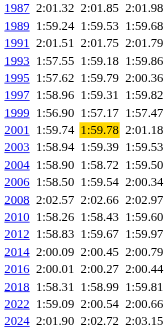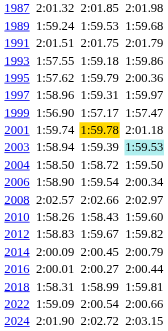 <table>
 <tr valign="top">
 <td><a href='#'>1987</a><br></td>
 <td></td>
 <td>2:01.32</td>
 <td></td>
 <td>2:01.85 </td>
 <td></td>
 <td>2:01.98</td>
 </tr>
 <tr valign="top">
 <td><a href='#'>1989</a><br></td>
 <td></td>
 <td>1:59.24 </td>
 <td></td>
 <td>1:59.53 </td>
 <td></td>
 <td>1:59.68 </td>
 </tr>
 <tr valign="top">
 <td><a href='#'>1991</a><br></td>
 <td></td>
 <td>2:01.51</td>
 <td></td>
 <td>2:01.75</td>
 <td></td>
 <td>2:01.79</td>
 </tr>
 <tr valign="top">
 <td><a href='#'>1993</a><br></td>
 <td></td>
 <td>1:57.55 </td>
 <td></td>
 <td>1:59.18 </td>
 <td></td>
 <td>1:59.86 </td>
 </tr>
 <tr valign="top">
 <td><a href='#'>1995</a><br></td>
 <td></td>
 <td>1:57.62</td>
 <td></td>
 <td>1:59.79 </td>
 <td></td>
 <td>2:00.36 </td>
 </tr>
 <tr valign="top">
 <td><a href='#'>1997</a><br></td>
 <td></td>
 <td>1:58.96</td>
 <td></td>
 <td>1:59.31 </td>
 <td></td>
-<td>1:59.82 </td>
+<td>1:59.97 </td>
 </tr>
 <tr valign="top">
 <td><a href='#'>1999</a><br></td>
 <td></td>
 <td>1:56.90 </td>
 <td></td>
 <td>1:57.17</td>
 <td></td>
 <td>1:57.47 </td>
 </tr>
 <tr valign="top">
 <td><a href='#'>2001</a><br></td>
 <td></td>
 <td>1:59.74</td>
 <td></td>
 <td style="background: gold;">1:59.78</td>
 <td></td>
 <td>2:01.18</td>
 </tr>
 <tr valign="top">
 <td><a href='#'>2003</a><br></td>
 <td></td>
 <td>1:58.94</td>
 <td></td>
 <td>1:59.39 </td>
 <td></td>
-<td>1:59.53 </td>
+<td style="background: paleturquoise;">1:59.53 </td>
 </tr>
 <tr valign="top">
 <td><a href='#'>2004</a><br></td>
 <td></td>
-<td>1:58.90 </td>
+<td>1:58.50</td>
 <td></td>
 <td>1:58.72 </td>
 <td></td>
 <td>1:59.50 </td>
 </tr>
 <tr valign="top">
 <td><a href='#'>2006</a><br></td>
 <td></td>
-<td>1:58.50</td>
+<td>1:58.90 </td>
 <td></td>
 <td>1:59.54 </td>
 <td></td>
 <td>2:00.34 </td>
 </tr>
 <tr valign="top">
 <td><a href='#'>2008</a><br></td>
 <td></td>
 <td>2:02.57</td>
 <td></td>
 <td>2:02.66</td>
 <td></td>
 <td>2:02.97</td>
 </tr>
 <tr valign="top">
 <td><a href='#'>2010</a><br></td>
 <td></td>
 <td>1:58.26 </td>
 <td></td>
 <td>1:58.43 </td>
 <td></td>
 <td>1:59.60 </td>
 </tr>
 <tr valign="top">
 <td><a href='#'>2012</a><br></td>
 <td></td>
 <td>1:58.83 </td>
 <td></td>
 <td>1:59.67 </td>
 <td></td>
-<td>1:59.97 </td>
+<td>1:59.82 </td>
 </tr>
 <tr valign="top">
 <td><a href='#'>2014</a><br></td>
 <td></td>
 <td>2:00.09 </td>
 <td></td>
 <td>2:00.45</td>
 <td></td>
 <td>2:00.79 </td>
 </tr>
 <tr valign="top">
 <td><a href='#'>2016</a><br></td>
 <td></td>
 <td>2:00.01 </td>
 <td></td>
 <td>2:00.27</td>
 <td></td>
 <td>2:00.44 </td>
 </tr>
 <tr valign="top">
 <td><a href='#'>2018</a><br></td>
 <td></td>
 <td>1:58.31 </td>
 <td></td>
 <td>1:58.99 </td>
 <td></td>
 <td>1:59.81 </td>
 </tr>
 <tr valign="top">
 <td><a href='#'>2022</a><br></td>
 <td></td>
 <td>1:59.09 </td>
 <td></td>
 <td>2:00.54 </td>
 <td></td>
 <td>2:00.66</td>
 </tr>
 <tr valign="top">
 <td><a href='#'>2024</a><br></td>
 <td></td>
 <td>2:01.90</td>
 <td></td>
 <td>2:02.72</td>
 <td></td>
 <td>2:03.15</td>
 </tr>
 </table>
